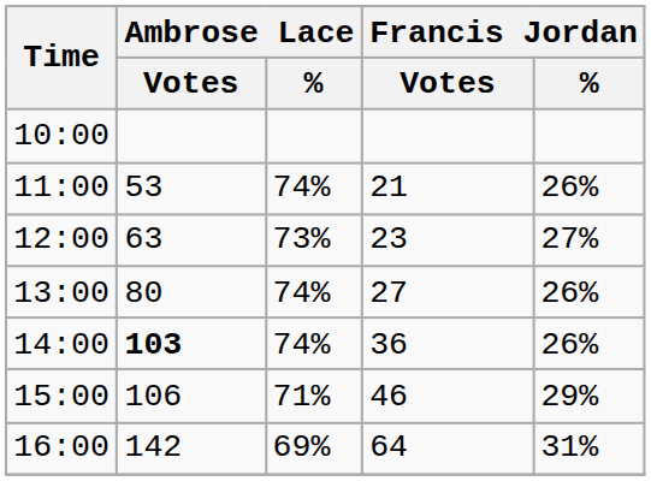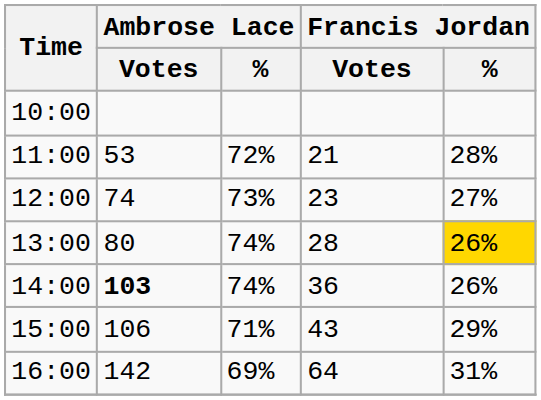 <table class="wikitable">
 <tr>
 <th rowspan="2">Time</th>
 <th colspan="2">Ambrose Lace</th>
 <th colspan="2">Francis Jordan</th>
 </tr>
 <tr>
 <th>Votes</th>
 <th>%</th>
 <th>Votes</th>
 <th>%</th>
 </tr>
 <tr>
 <td>10:00</td>
 <td></td>
 <td></td>
 <td></td>
 <td></td>
 </tr>
 <tr>
 <td>11:00</td>
 <td>53</td>
-<td>74%</td>
+<td>72%</td>
 <td>21</td>
-<td>26%</td>
+<td>28%</td>
 </tr>
 <tr>
 <td>12:00</td>
-<td>63</td>
+<td>74</td>
 <td>73%</td>
 <td>23</td>
 <td>27%</td>
 </tr>
 <tr>
 <td>13:00</td>
 <td>80</td>
 <td>74%</td>
-<td>27</td>
-<td>26%</td>
+<td>28</td>
+<td style="background: gold;">26%</td>
 </tr>
 <tr>
 <td>14:00</td>
 <td><strong>103</strong></td>
 <td>74%</td>
 <td>36</td>
 <td>26%</td>
 </tr>
 <tr>
 <td>15:00</td>
 <td>106</td>
 <td>71%</td>
-<td>46</td>
+<td>43</td>
 <td>29%</td>
 </tr>
 <tr>
 <td>16:00</td>
 <td>142</td>
 <td>69%</td>
 <td>64</td>
 <td>31%</td>
 </tr>
 <tr>
 </tr>
 </table>
